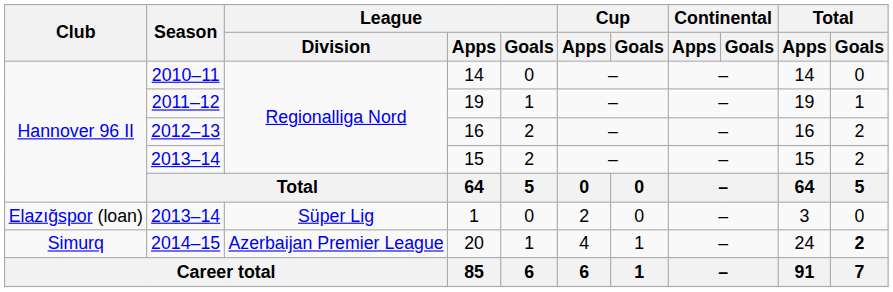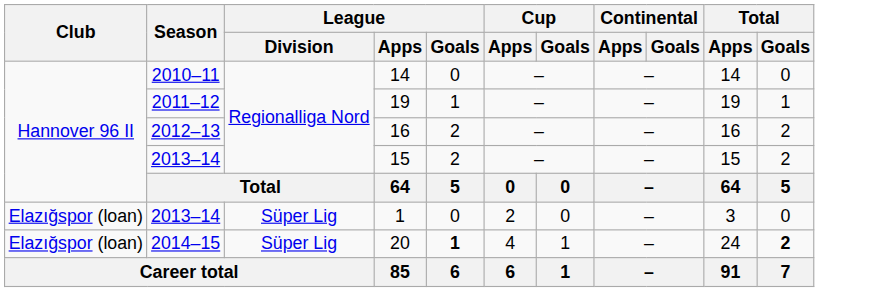 <table class="wikitable" style="text-align:center">
 <tr>
 <th rowspan="2">Club</th>
 <th rowspan="2">Season</th>
 <th colspan="3">League</th>
 <th colspan="2">Cup</th>
 <th colspan="2">Continental</th>
 <th colspan="2">Total</th>
 </tr>
 <tr>
 <th>Division</th>
 <th>Apps</th>
 <th>Goals</th>
 <th>Apps</th>
 <th>Goals</th>
 <th>Apps</th>
 <th>Goals</th>
 <th>Apps</th>
 <th>Goals</th>
 </tr>
 <tr>
 <td rowspan="5"><a href='#'>Hannover 96 II</a></td>
 <td><a href='#'>2010–11</a></td>
 <td rowspan="4"><a href='#'>Regionalliga Nord</a></td>
 <td>14</td>
 <td>0</td>
 <td colspan="2">–</td>
 <td colspan="2">–</td>
 <td>14</td>
 <td>0</td>
 </tr>
 <tr>
 <td><a href='#'>2011–12</a></td>
 <td>19</td>
 <td>1</td>
 <td colspan="2">–</td>
 <td colspan="2">–</td>
 <td>19</td>
 <td>1</td>
 </tr>
 <tr>
 <td><a href='#'>2012–13</a></td>
 <td>16</td>
 <td>2</td>
 <td colspan="2">–</td>
 <td colspan="2">–</td>
 <td>16</td>
 <td>2</td>
 </tr>
 <tr>
 <td><a href='#'>2013–14</a></td>
 <td>15</td>
 <td>2</td>
 <td colspan="2">–</td>
 <td colspan="2">–</td>
 <td>15</td>
 <td>2</td>
 </tr>
 <tr>
 <th colspan="2">Total</th>
 <th>64</th>
 <th>5</th>
 <th>0</th>
 <th>0</th>
 <th colspan="2">–</th>
 <th>64</th>
 <th>5</th>
 </tr>
 <tr>
 <td><a href='#'>Elazığspor</a> (loan)</td>
 <td><a href='#'>2013–14</a></td>
 <td><a href='#'>Süper Lig</a></td>
 <td>1</td>
 <td>0</td>
 <td>2</td>
 <td>0</td>
 <td colspan="2">–</td>
 <td>3</td>
 <td>0</td>
 </tr>
 <tr>
-<td><a href='#'>Simurq</a></td>
+<td><a href='#'>Elazığspor</a> (loan)</td>
 <td><a href='#'>2014–15</a></td>
-<td><a href='#'>Azerbaijan Premier League</a></td>
+<td><a href='#'>Süper Lig</a></td>
 <td>20</td>
-<td>1</td>
+<td><strong>1</strong></td>
 <td>4</td>
 <td>1</td>
 <td colspan="2">–</td>
 <td>24</td>
 <td><strong>2</strong></td>
 </tr>
 <tr>
 <th colspan="3">Career total</th>
 <th>85</th>
 <th>6</th>
 <th>6</th>
 <th>1</th>
 <th colspan="2">–</th>
 <th>91</th>
 <th>7</th>
 </tr>
 </table>
